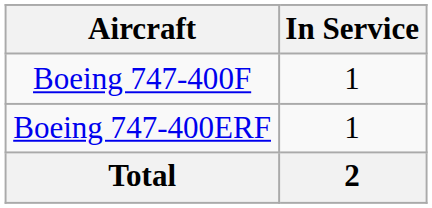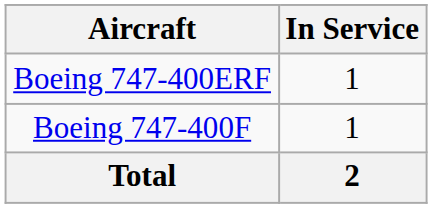 <table class="wikitable" style="text-align:center; margin:0.5em auto;">
 <tr>
 <th>Aircraft</th>
 <th>In Service</th>
 </tr>
 <tr>
-<td><a href='#'>Boeing 747-400F</a></td>
+<td><a href='#'>Boeing 747-400ERF</a></td>
 <td>1</td>
 </tr>
 <tr>
-<td><a href='#'>Boeing 747-400ERF</a></td>
+<td><a href='#'>Boeing 747-400F</a></td>
 <td>1</td>
 </tr>
 <tr>
 <th>Total</th>
 <th>2</th>
 </tr>
 </table>
